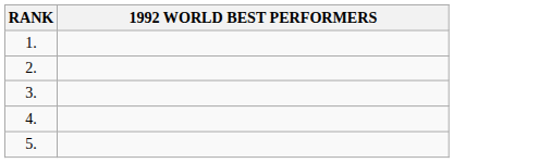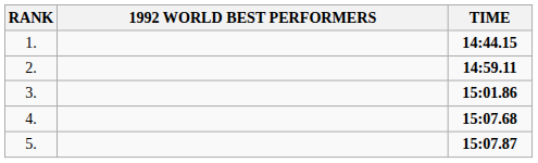 <table class="wikitable" style="border-collapse: collapse; font-size: 90%;">
 <tr>
 <th>RANK</th>
 <th align="center" style="width: 25em">1992 WORLD BEST PERFORMERS</th>
+<th align="center" style="width: 5em">TIME</th>
 </tr>
 <tr>
 <td align="center">1.</td>
 <td></td>
+<td align="center"><strong>14:44.15</strong></td>
 </tr>
 <tr>
 <td align="center">2.</td>
 <td></td>
+<td align="center"><strong>14:59.11</strong></td>
 </tr>
 <tr>
 <td align="center">3.</td>
 <td></td>
+<td align="center"><strong>15:01.86</strong></td>
 </tr>
 <tr>
 <td align="center">4.</td>
 <td></td>
+<td align="center"><strong>15:07.68</strong></td>
 </tr>
 <tr>
 <td align="center">5.</td>
 <td></td>
+<td align="center"><strong>15:07.87</strong></td>
 </tr>
 </table>
